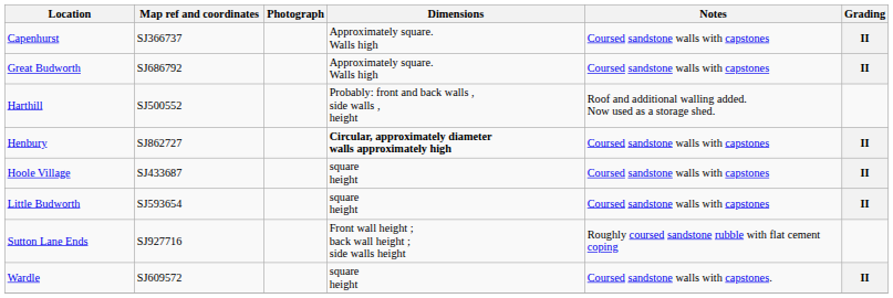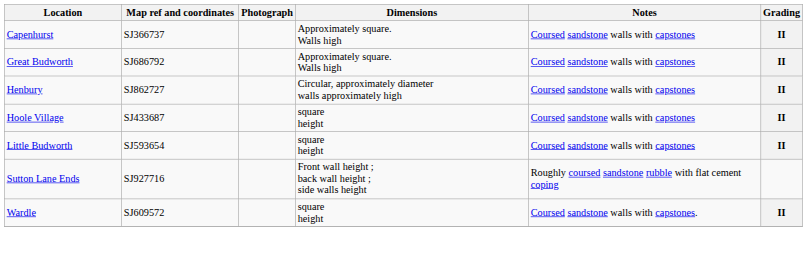 <table class="wikitable sortable">
 <tr>
 <th scope="col"  style="width:15%">Location</th>
 <th scope="col"  style="width:15%">Map ref and coordinates</th>
 <th scope="col"  style="width:100px" class="unsortable">Photograph</th>
 <th scope="col"  style="width:30%" class="unsortable">Dimensions</th>
 <th scope="col"  style="width:30%" class="unsortable">Notes</th>
 <th scope="col"  style="width:4%">Grading</th>
 </tr>
 <tr>
 <td><a href='#'>Capenhurst</a></td>
 <td>SJ366737<br><small></small></td>
 <td></td>
 <td>Approximately  square.<br>Walls  high</td>
 <td><a href='#'>Coursed</a> <a href='#'>sandstone</a> walls with <a href='#'>capstones</a></td>
 <th>II</th>
 </tr>
 <tr>
 <td><a href='#'>Great Budworth</a></td>
 <td>SJ686792<br><small></small></td>
 <td></td>
 <td>Approximately  square.<br>Walls  high</td>
 <td><a href='#'>Coursed</a> <a href='#'>sandstone</a> walls with <a href='#'>capstones</a></td>
 <th>II</th>
 </tr>
 <tr>
-<td><a href='#'>Harthill</a></td>
-<td>SJ500552<br><small></small></td>
-<td></td>
-<td>Probably: front and back walls ,<br>side walls ,<br>height </td>
-<td>Roof and additional walling added.<br>Now used as a storage shed.</td>
-<td></td>
-</tr>
-<tr>
 <td><a href='#'>Henbury</a></td>
 <td>SJ862727<br><small></small></td>
 <td></td>
-<td><strong>Circular, approximately  diameter<br>walls approximately  high</strong></td>
+<td>Circular, approximately  diameter<br>walls approximately  high</td>
 <td><a href='#'>Coursed</a> <a href='#'>sandstone</a> walls with <a href='#'>capstones</a></td>
 <th>II</th>
 </tr>
 <tr>
 <td><a href='#'>Hoole Village</a></td>
 <td>SJ433687<br><small></small></td>
 <td></td>
 <td> square<br>height </td>
 <td><a href='#'>Coursed</a> <a href='#'>sandstone</a> walls with <a href='#'>capstones</a></td>
 <th>II</th>
 </tr>
 <tr>
 <td><a href='#'>Little Budworth</a></td>
 <td>SJ593654<br><small></small></td>
 <td></td>
 <td> square<br>height </td>
 <td><a href='#'>Coursed</a> <a href='#'>sandstone</a> walls with <a href='#'>capstones</a></td>
 <th>II</th>
 </tr>
 <tr>
 <td><a href='#'>Sutton Lane Ends</a></td>
 <td>SJ927716<br><small></small></td>
 <td></td>
 <td>Front wall  height ;<br>back wall  height ;<br>side walls  height </td>
 <td>Roughly <a href='#'>coursed</a> <a href='#'>sandstone</a> <a href='#'>rubble</a> with flat cement <a href='#'>coping</a></td>
 <td></td>
 </tr>
 <tr>
 <td><a href='#'>Wardle</a></td>
 <td>SJ609572<br><small></small></td>
 <td></td>
 <td> square<br>height </td>
 <td><a href='#'>Coursed</a> <a href='#'>sandstone</a> walls with <a href='#'>capstones</a>.</td>
 <th>II</th>
 </tr>
 <tr>
 </tr>
 </table>
